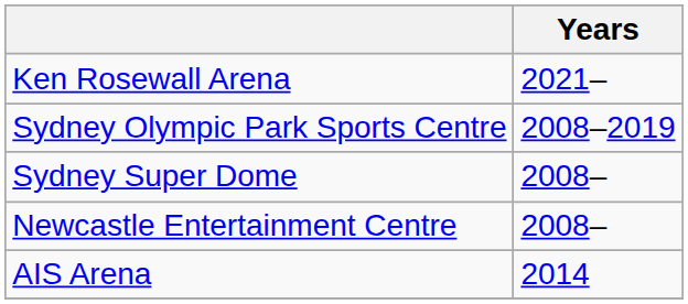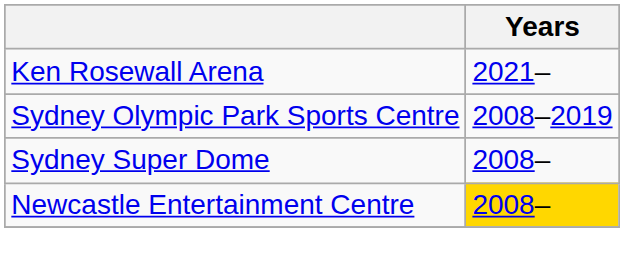 <table class="wikitable collapsible">
 <tr>
 <th></th>
 <th>Years</th>
 </tr>
 <tr>
 <td><a href='#'>Ken Rosewall Arena</a></td>
 <td><a href='#'>2021</a>–</td>
 </tr>
 <tr>
 <td><a href='#'>Sydney Olympic Park Sports Centre</a> <em></em> </td>
 <td><a href='#'>2008</a>–<a href='#'>2019</a></td>
 </tr>
 <tr>
 <td><a href='#'>Sydney Super Dome</a> <em></em> </td>
 <td><a href='#'>2008</a>–</td>
 </tr>
 <tr>
 <td><a href='#'>Newcastle Entertainment Centre</a></td>
-<td><a href='#'>2008</a>–</td>
-</tr>
-<tr>
-<td><a href='#'>AIS Arena</a></td>
-<td><a href='#'>2014</a></td>
+<td style="background: gold;"><a href='#'>2008</a>–</td>
 </tr>
 <tr>
 </tr>
 </table>
